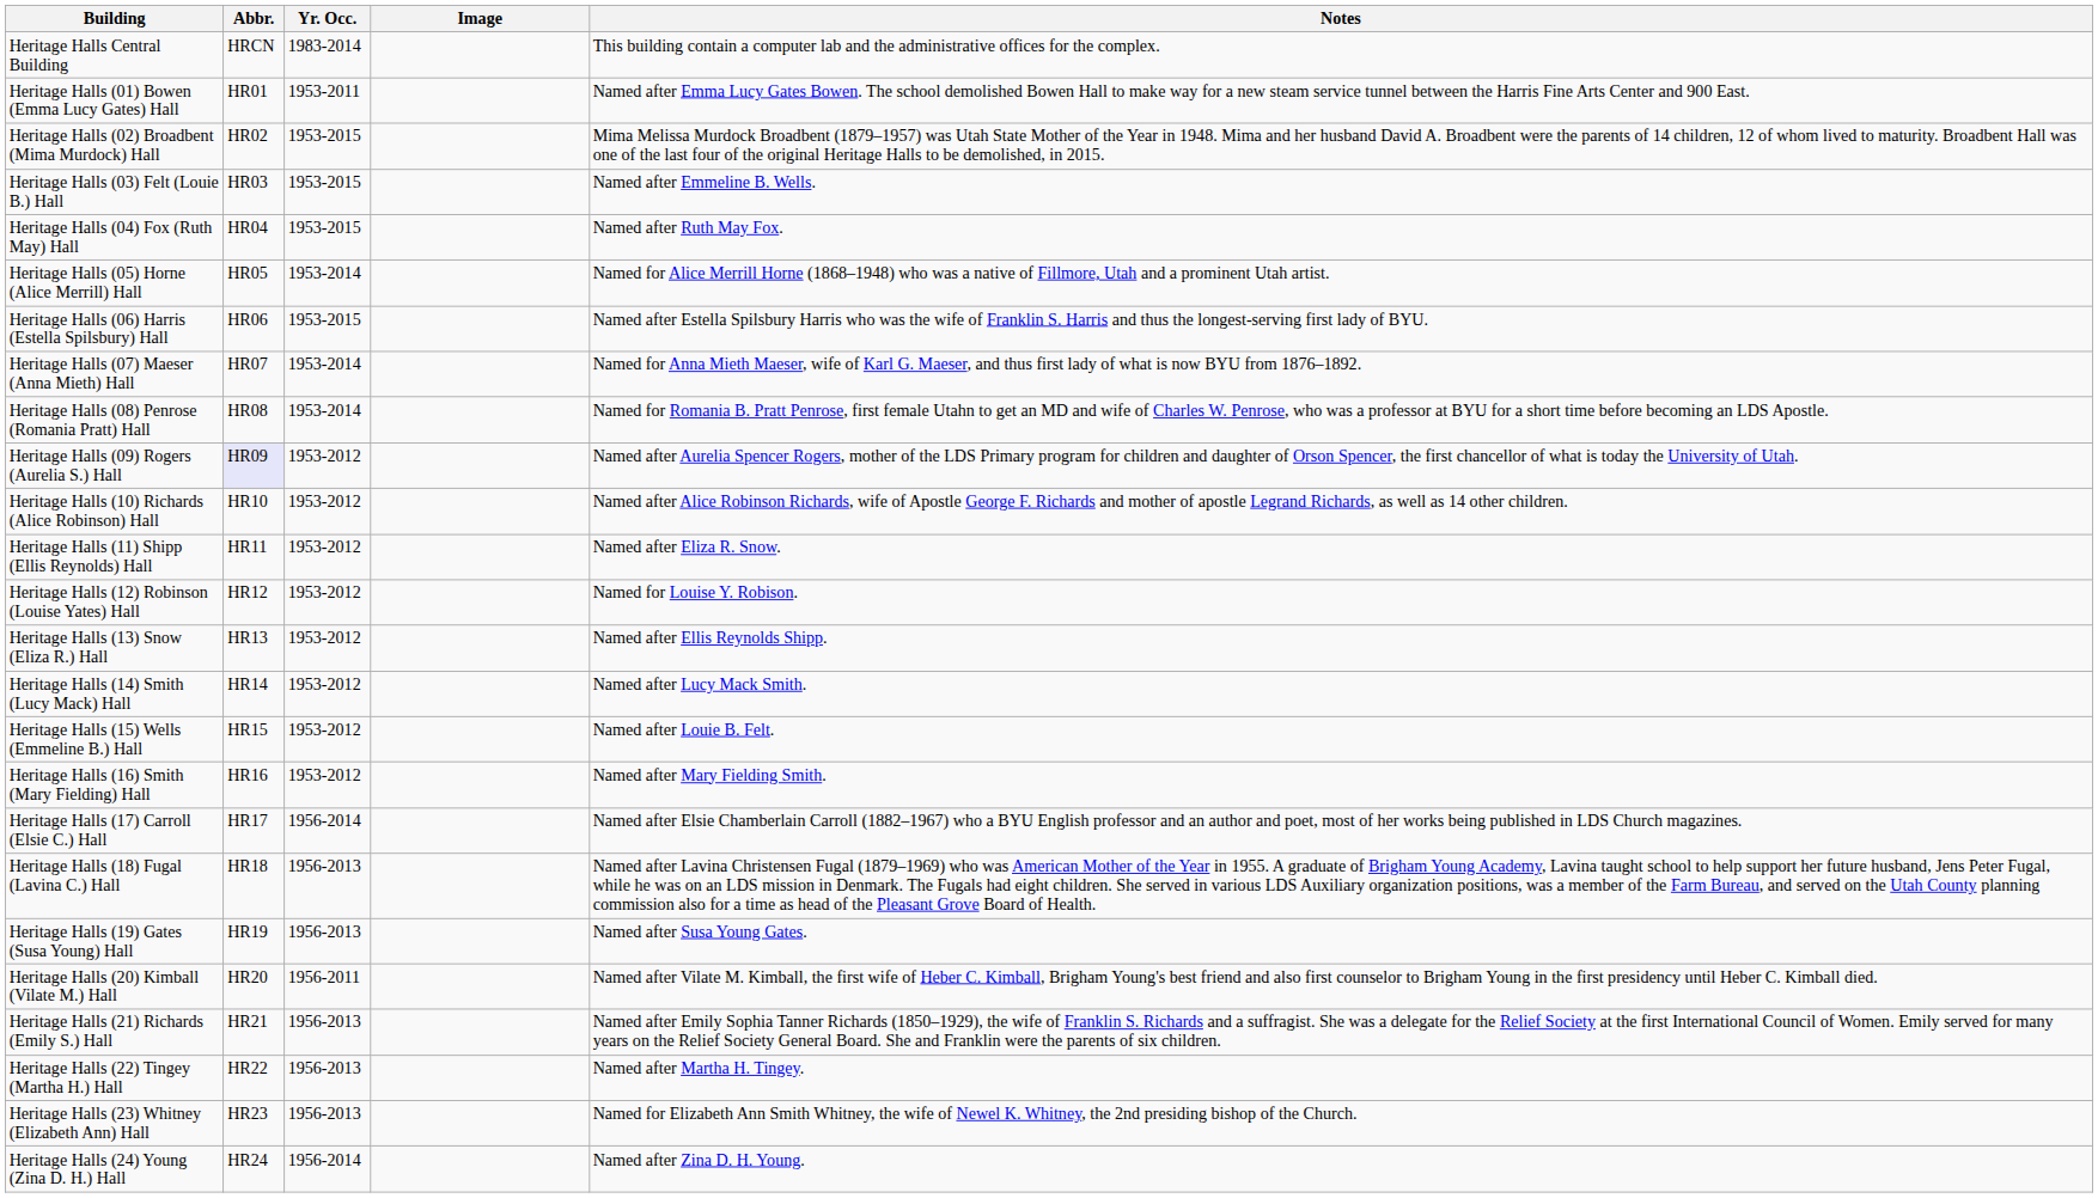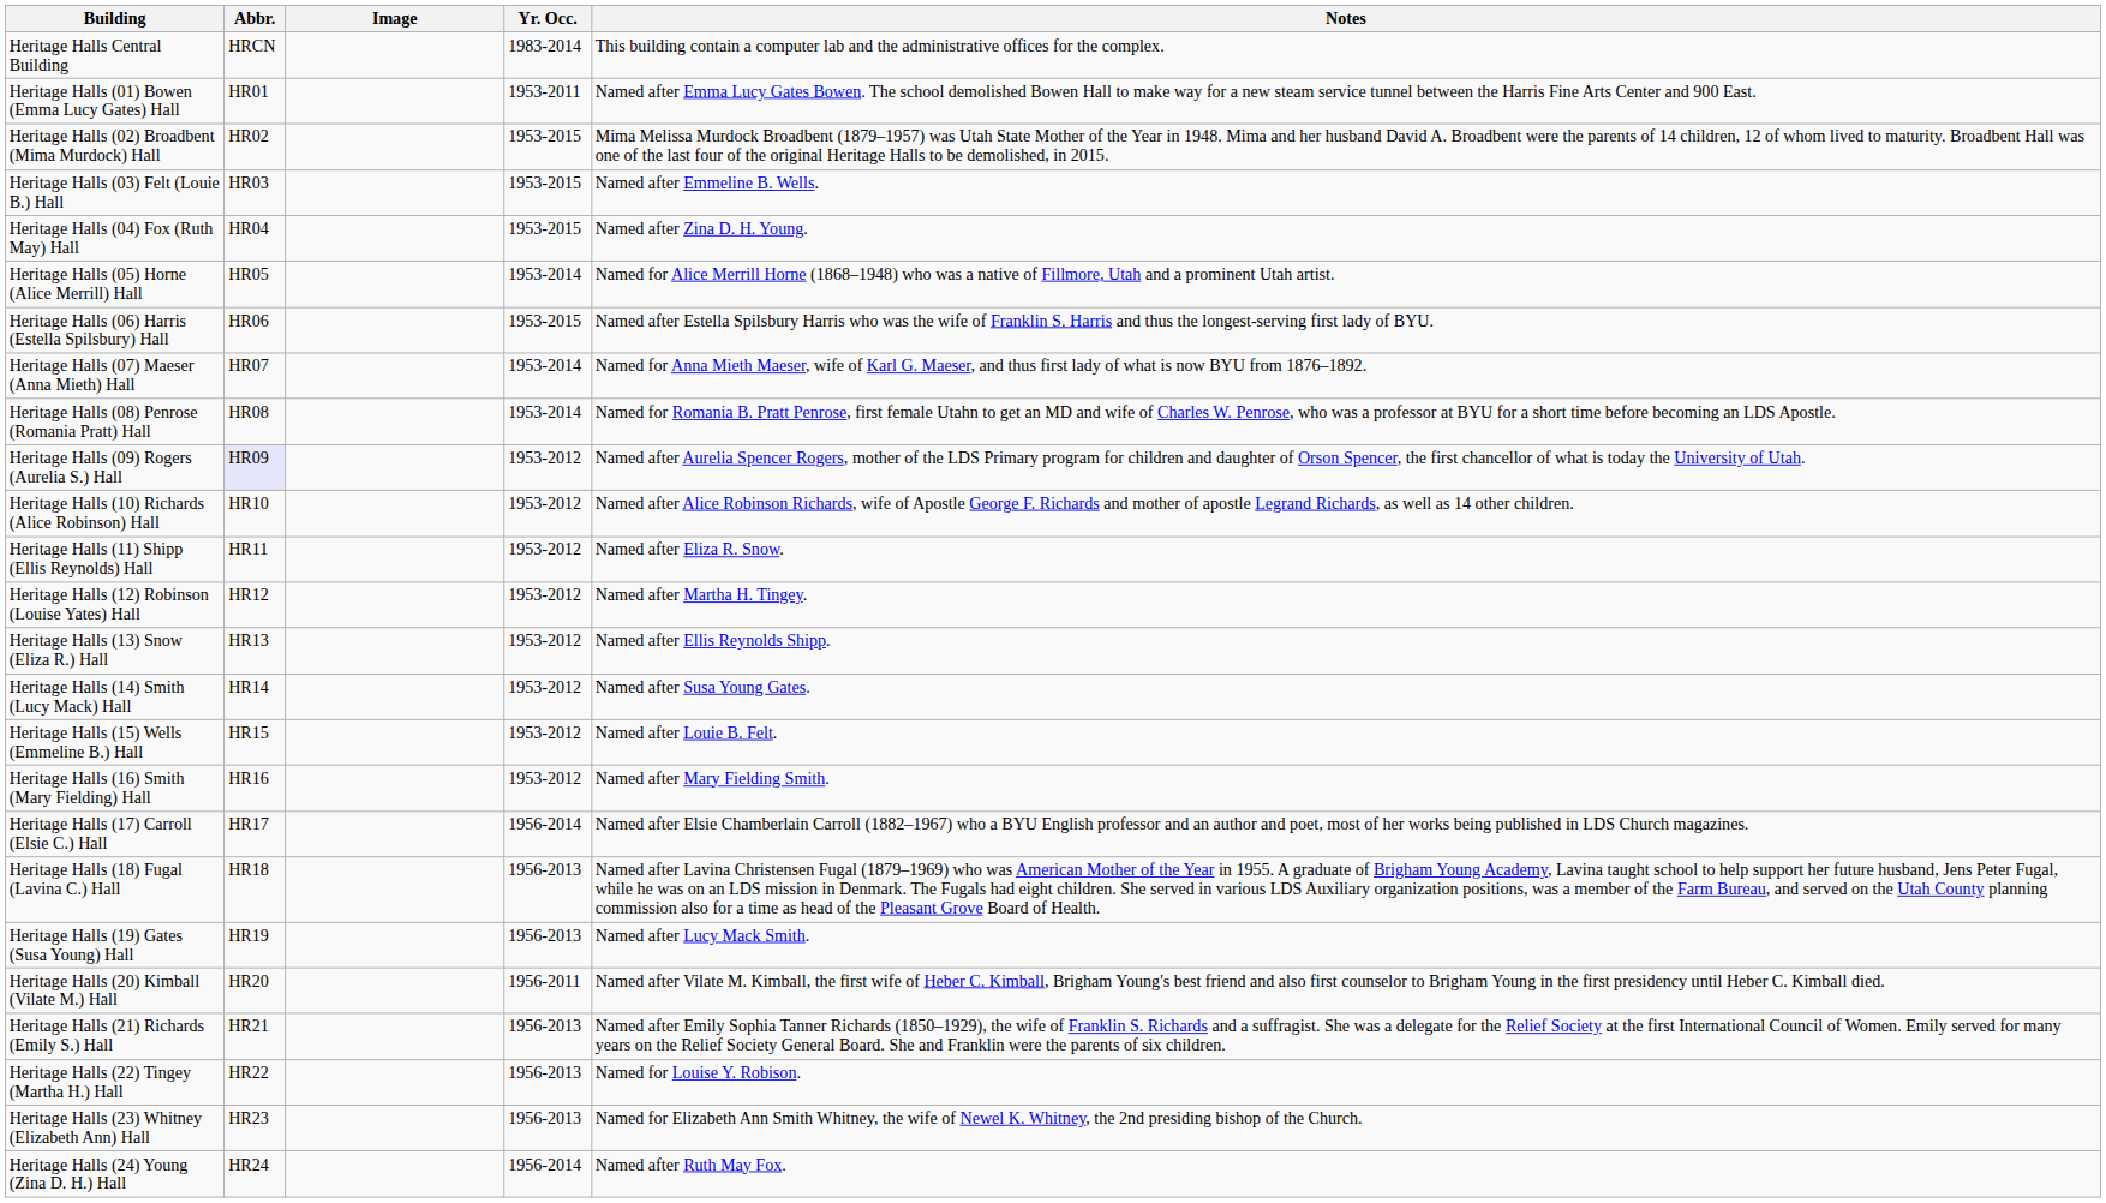 <table class="wikitable sortable" style="width:100%;">
 <tr>
 <th width="200">Building</th>
 <th width="50">Abbr.</th>
+<th width="200" class="unsortable">Image</th>
 <th width="75">Yr. Occ.</th>
-<th width="200" class="unsortable">Image</th>
 <th class="unsortable">Notes</th>
 </tr>
 <tr valign="top">
 <td>Heritage Halls Central Building</td>
 <td>HRCN</td>
+<td></td>
 <td>1983-2014</td>
-<td></td>
 <td>This building contain a computer lab and the administrative offices for the complex.</td>
 </tr>
 <tr valign="top">
 <td>Heritage Halls (01) Bowen (Emma Lucy Gates) Hall</td>
 <td>HR01</td>
+<td></td>
 <td>1953-2011</td>
-<td></td>
 <td>Named after <a href='#'>Emma Lucy Gates Bowen</a>.  The school demolished Bowen Hall to make way for a new steam service tunnel between the Harris Fine Arts Center and 900 East.</td>
 </tr>
 <tr valign="top">
 <td>Heritage Halls (02) Broadbent (Mima Murdock) Hall</td>
 <td>HR02</td>
+<td></td>
 <td>1953-2015</td>
-<td></td>
 <td>Mima Melissa Murdock Broadbent (1879–1957) was Utah State Mother of the Year in 1948. Mima and her husband David A. Broadbent were the parents of 14 children, 12 of whom lived to maturity. Broadbent Hall was one of the last four of the original Heritage Halls to be demolished, in 2015.</td>
 </tr>
 <tr valign="top">
 <td>Heritage Halls (03) Felt (Louie B.) Hall</td>
 <td>HR03</td>
+<td></td>
 <td>1953-2015</td>
-<td></td>
 <td>Named after <a href='#'>Emmeline B. Wells</a>.</td>
 </tr>
 <tr valign="top">
 <td>Heritage Halls (04) Fox (Ruth May) Hall</td>
 <td>HR04</td>
+<td></td>
 <td>1953-2015</td>
-<td></td>
-<td>Named after <a href='#'>Ruth May Fox</a>.</td>
+<td>Named after <a href='#'>Zina D. H. Young</a>.</td>
 </tr>
 <tr valign="top">
 <td>Heritage Halls (05) Horne (Alice Merrill) Hall</td>
 <td>HR05</td>
+<td></td>
 <td>1953-2014</td>
-<td></td>
 <td>Named for <a href='#'>Alice Merrill Horne</a> (1868–1948) who was a native of <a href='#'>Fillmore, Utah</a> and a prominent Utah artist.</td>
 </tr>
 <tr valign="top">
 <td>Heritage Halls (06) Harris (Estella Spilsbury) Hall</td>
 <td>HR06</td>
+<td></td>
 <td>1953-2015</td>
-<td></td>
 <td>Named after Estella Spilsbury Harris who was the wife of <a href='#'>Franklin S. Harris</a> and thus the longest-serving first lady of BYU.</td>
 </tr>
 <tr valign="top">
 <td>Heritage Halls (07) Maeser (Anna Mieth) Hall</td>
 <td>HR07</td>
+<td></td>
 <td>1953-2014</td>
-<td></td>
 <td>Named for <a href='#'>Anna Mieth Maeser</a>, wife of <a href='#'>Karl G. Maeser</a>, and thus first lady of what is now BYU from 1876–1892.</td>
 </tr>
 <tr valign="top">
 <td>Heritage Halls (08) Penrose (Romania Pratt) Hall</td>
 <td>HR08</td>
+<td></td>
 <td>1953-2014</td>
-<td></td>
 <td>Named for <a href='#'>Romania B. Pratt Penrose</a>, first female Utahn to get an MD and wife of <a href='#'>Charles W. Penrose</a>, who was a professor at BYU for a short time before becoming an LDS Apostle.</td>
 </tr>
 <tr valign="top">
 <td>Heritage Halls (09) Rogers (Aurelia S.) Hall</td>
 <td style="background: lavender;">HR09</td>
+<td></td>
 <td>1953-2012</td>
-<td></td>
 <td>Named after <a href='#'>Aurelia Spencer Rogers</a>, mother of the LDS Primary program for children and daughter of <a href='#'>Orson Spencer</a>, the first chancellor of what is today the <a href='#'>University of Utah</a>.</td>
 </tr>
 <tr valign="top">
 <td>Heritage Halls (10) Richards (Alice Robinson) Hall</td>
 <td>HR10</td>
+<td></td>
 <td>1953-2012</td>
-<td></td>
 <td>Named after <a href='#'>Alice Robinson Richards</a>, wife of Apostle <a href='#'>George F. Richards</a> and mother of apostle <a href='#'>Legrand Richards</a>, as well as 14 other children.</td>
 </tr>
 <tr valign="top">
 <td>Heritage Halls (11) Shipp (Ellis Reynolds) Hall</td>
 <td>HR11</td>
+<td></td>
 <td>1953-2012</td>
-<td></td>
 <td>Named after <a href='#'>Eliza R. Snow</a>.</td>
 </tr>
 <tr valign="top">
 <td>Heritage Halls (12) Robinson (Louise Yates) Hall</td>
 <td>HR12</td>
+<td></td>
 <td>1953-2012</td>
-<td></td>
-<td>Named for <a href='#'>Louise Y. Robison</a>.</td>
+<td>Named after <a href='#'>Martha H. Tingey</a>.</td>
 </tr>
 <tr valign="top">
 <td>Heritage Halls (13) Snow (Eliza R.) Hall</td>
 <td>HR13</td>
+<td></td>
 <td>1953-2012</td>
-<td></td>
 <td>Named after <a href='#'>Ellis Reynolds Shipp</a>.</td>
 </tr>
 <tr valign="top">
 <td>Heritage Halls (14) Smith (Lucy Mack) Hall</td>
 <td>HR14</td>
+<td></td>
 <td>1953-2012</td>
-<td></td>
-<td>Named after <a href='#'>Lucy Mack Smith</a>.</td>
+<td>Named after <a href='#'>Susa Young Gates</a>.</td>
 </tr>
 <tr valign="top">
 <td>Heritage Halls (15) Wells (Emmeline B.) Hall</td>
 <td>HR15</td>
+<td></td>
 <td>1953-2012</td>
-<td></td>
 <td>Named after <a href='#'>Louie B. Felt</a>.</td>
 </tr>
 <tr valign="top">
 <td>Heritage Halls (16) Smith (Mary Fielding) Hall</td>
 <td>HR16</td>
+<td></td>
 <td>1953-2012</td>
-<td></td>
 <td>Named after <a href='#'>Mary Fielding Smith</a>.</td>
 </tr>
 <tr valign="top">
 <td>Heritage Halls (17) Carroll (Elsie C.) Hall</td>
 <td>HR17</td>
+<td></td>
 <td>1956-2014</td>
-<td></td>
 <td>Named after Elsie Chamberlain Carroll (1882–1967) who a BYU English professor and an author and poet, most of her works being published in LDS Church magazines.</td>
 </tr>
 <tr valign="top">
 <td>Heritage Halls (18) Fugal (Lavina C.) Hall</td>
 <td>HR18</td>
+<td></td>
 <td>1956-2013</td>
-<td></td>
 <td>Named after Lavina Christensen Fugal (1879–1969) who was <a href='#'>American Mother of the Year</a> in 1955.  A graduate of <a href='#'>Brigham Young Academy</a>, Lavina taught school to help support her future husband, Jens Peter Fugal, while he was on an LDS mission in Denmark.  The Fugals had eight children.  She served in various LDS Auxiliary organization positions, was a member of the <a href='#'>Farm Bureau</a>, and served on the <a href='#'>Utah County</a> planning commission also for a time as head of the <a href='#'>Pleasant Grove</a> Board of Health.</td>
 </tr>
 <tr valign="top">
 <td>Heritage Halls (19) Gates (Susa Young) Hall</td>
 <td>HR19</td>
+<td></td>
 <td>1956-2013</td>
-<td></td>
-<td>Named after <a href='#'>Susa Young Gates</a>.</td>
+<td>Named after <a href='#'>Lucy Mack Smith</a>.</td>
 </tr>
 <tr valign="top">
 <td>Heritage Halls (20) Kimball (Vilate M.) Hall</td>
 <td>HR20</td>
+<td></td>
 <td>1956-2011</td>
-<td></td>
 <td>Named after Vilate M. Kimball, the first wife of <a href='#'>Heber C. Kimball</a>, Brigham Young's best friend and also first counselor to Brigham Young in the first presidency until Heber C. Kimball died.</td>
 </tr>
 <tr valign="top">
 <td>Heritage Halls (21) Richards (Emily S.) Hall</td>
 <td>HR21</td>
+<td></td>
 <td>1956-2013</td>
-<td></td>
 <td>Named after Emily Sophia Tanner Richards (1850–1929), the wife of <a href='#'>Franklin S. Richards</a> and a suffragist.  She was a delegate for the <a href='#'>Relief Society</a> at the first International Council of Women.  Emily served for many years on the Relief Society General Board.  She and Franklin were the parents of six children.</td>
 </tr>
 <tr valign="top">
 <td>Heritage Halls (22) Tingey (Martha H.) Hall</td>
 <td>HR22</td>
+<td></td>
 <td>1956-2013</td>
-<td></td>
-<td>Named after <a href='#'>Martha H. Tingey</a>.</td>
+<td>Named for <a href='#'>Louise Y. Robison</a>.</td>
 </tr>
 <tr valign="top">
 <td>Heritage Halls (23) Whitney (Elizabeth Ann) Hall</td>
 <td>HR23</td>
+<td></td>
 <td>1956-2013</td>
-<td></td>
 <td>Named for Elizabeth Ann Smith Whitney, the wife of <a href='#'>Newel K. Whitney</a>, the 2nd presiding bishop of the Church.</td>
 </tr>
 <tr valign="top">
 <td>Heritage Halls (24) Young (Zina D. H.) Hall</td>
 <td>HR24</td>
+<td></td>
 <td>1956-2014</td>
-<td></td>
-<td>Named after <a href='#'>Zina D. H. Young</a>.</td>
+<td>Named after <a href='#'>Ruth May Fox</a>.</td>
 </tr>
 </table>
